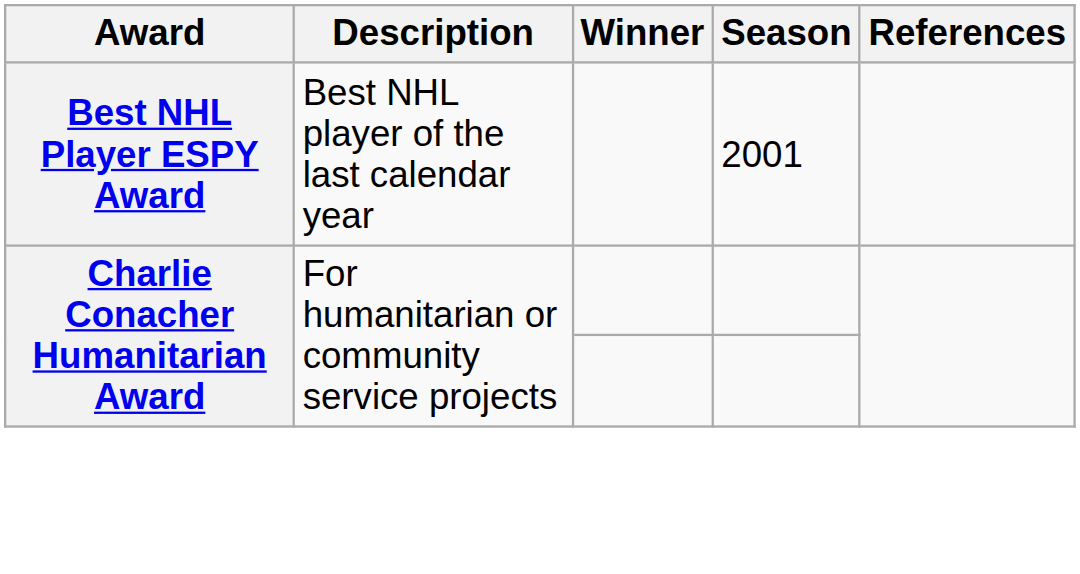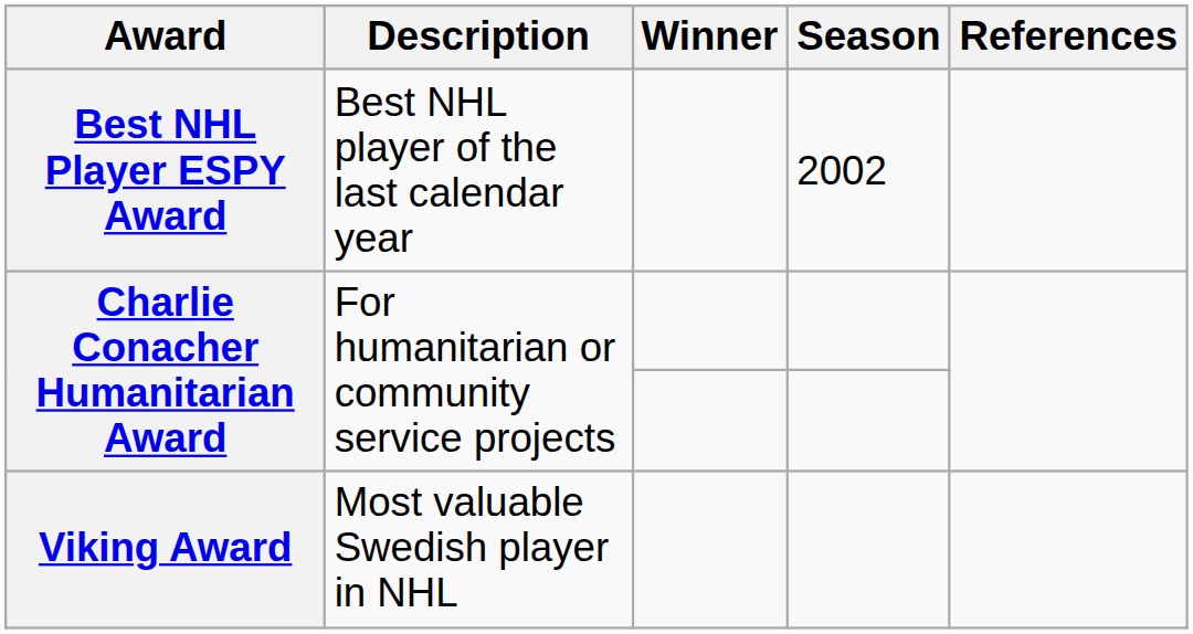 <table class="wikitable sortable" width="75%">
 <tr>
 <th scope="col">Award</th>
 <th scope="col" class="unsortable">Description</th>
 <th scope="col">Winner</th>
 <th scope="col">Season</th>
 <th scope="col" class="unsortable">References</th>
 </tr>
 <tr>
 <th scope="row"><a href='#'>Best NHL Player ESPY Award</a></th>
 <td>Best NHL player of the last calendar year</td>
 <td></td>
-<td>2001</td>
+<td>2002</td>
 <td></td>
 </tr>
 <tr>
 <th scope="row" rowspan="2"><a href='#'>Charlie Conacher Humanitarian Award</a></th>
 <td rowspan="2">For humanitarian or community service projects</td>
 <td></td>
 <td></td>
 <td rowspan="2"></td>
 </tr>
 <tr>
 <td></td>
 <td></td>
 </tr>
+<tr>
+<th scope="row"><a href='#'>Viking Award</a></th>
+<td>Most valuable Swedish player in NHL</td>
+<td></td>
+<td></td>
+<td></td>
+</tr>
 </table>
